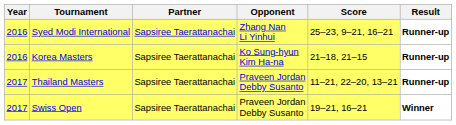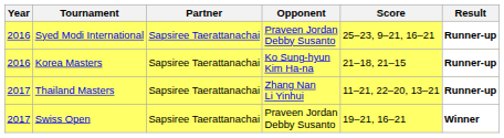 <table class="sortable wikitable" style="font-size: 90%">
 <tr>
 <th>Year</th>
 <th>Tournament</th>
 <th>Partner</th>
 <th>Opponent</th>
 <th>Score</th>
 <th>Result</th>
 </tr>
 <tr style="background:#FFFF67">
 <td align="center"><a href='#'>2016</a></td>
 <td align="left"><a href='#'>Syed Modi International</a></td>
 <td align="left"> <a href='#'>Sapsiree Taerattanachai</a></td>
-<td align="left"> <a href='#'>Zhang Nan</a> <br>  <a href='#'>Li Yinhui</a></td>
+<td align="left"> <a href='#'>Praveen Jordan</a> <br>  <a href='#'>Debby Susanto</a></td>
 <td align="left">25–23, 9–21, 16–21</td>
 <td style="text-align:left; background:white"> <strong>Runner-up</strong></td>
 </tr>
 <tr style="background:#FFFF67">
 <td align="center"><a href='#'>2016</a></td>
 <td align="left"><a href='#'>Korea Masters</a></td>
 <td align="left"> Sapsiree Taerattanachai</td>
 <td align="left"> <a href='#'>Ko Sung-hyun</a> <br>  <a href='#'>Kim Ha-na</a></td>
 <td align="left">21–18, 21–15</td>
 <td style="text-align:left; background:white"> <strong>Runner-up</strong></td>
 </tr>
 <tr style="background:#FFFF67">
 <td align="center"><a href='#'>2017</a></td>
 <td align="left"><a href='#'>Thailand Masters</a></td>
 <td align="left"> Sapsiree Taerattanachai</td>
-<td align="left"> <a href='#'>Praveen Jordan</a> <br>  <a href='#'>Debby Susanto</a></td>
+<td align="left"> <a href='#'>Zhang Nan</a> <br>  <a href='#'>Li Yinhui</a></td>
 <td align="left">11–21, 22–20, 13–21</td>
 <td style="text-align:left; background:white"> <strong>Runner-up</strong></td>
 </tr>
 <tr style="background:#FFFF67">
 <td align="center"><a href='#'>2017</a></td>
 <td align="left"><a href='#'>Swiss Open</a></td>
 <td align="left"> Sapsiree Taerattanachai</td>
 <td align="left"> Praveen Jordan <br>  Debby Susanto</td>
 <td align="left">19–21, 16–21</td>
 <td style="text-align:left; background:white"> <strong>Winner</strong></td>
 </tr>
 </table>
